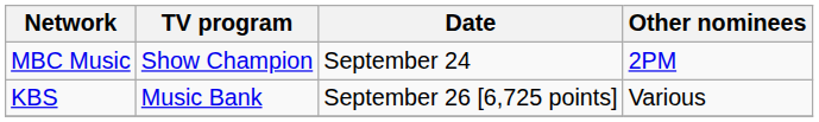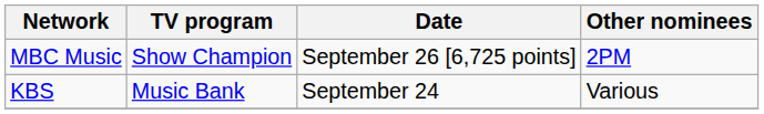 <table class="wikitable">
 <tr>
 <th>Network</th>
 <th>TV program</th>
 <th>Date</th>
 <th>Other nominees</th>
 </tr>
 <tr>
 <td><a href='#'>MBC Music</a></td>
 <td><a href='#'>Show Champion</a></td>
-<td>September 24</td>
+<td>September 26 [6,725 points]</td>
 <td><a href='#'>2PM</a></td>
 </tr>
 <tr>
 <td><a href='#'>KBS</a></td>
 <td><a href='#'>Music Bank</a></td>
-<td>September 26 [6,725 points]</td>
+<td>September 24</td>
 <td>Various</td>
 </tr>
 <tr>
 </tr>
 </table>
